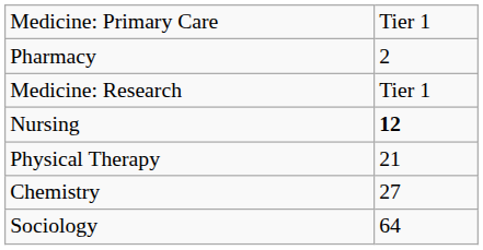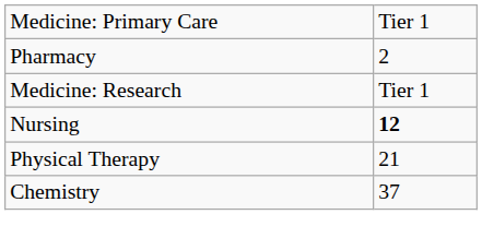 <table class="wikitable floatright" style="width: 22em;">
 <tr>
 <td>Medicine: Primary Care</td>
 <td>Tier 1</td>
 </tr>
 <tr>
 <td>Pharmacy</td>
 <td>2</td>
 </tr>
 <tr>
 <td>Medicine: Research</td>
 <td>Tier 1</td>
 </tr>
 <tr>
 <td>Nursing</td>
 <td><strong>12</strong></td>
 </tr>
 <tr>
 <td>Physical Therapy</td>
 <td>21</td>
 </tr>
 <tr>
 <td>Chemistry</td>
-<td>27</td>
-</tr>
-<tr>
-<td>Sociology</td>
-<td>64</td>
+<td>37</td>
 </tr>
 </table>
